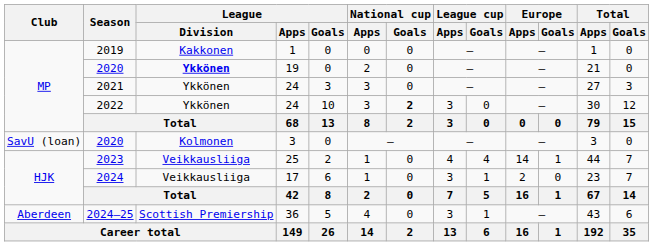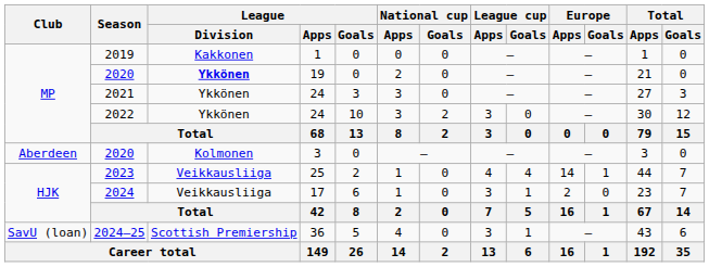 <table class="wikitable" style="text-align:center">
 <tr>
 <th rowspan="2">Club</th>
 <th rowspan="2">Season</th>
 <th colspan="3">League</th>
 <th colspan="2">National cup</th>
 <th colspan="2">League cup</th>
 <th colspan="2">Europe</th>
 <th colspan="2">Total</th>
 </tr>
 <tr>
 <th>Division</th>
 <th>Apps</th>
 <th>Goals</th>
 <th>Apps</th>
 <th>Goals</th>
 <th>Apps</th>
 <th>Goals</th>
 <th>Apps</th>
 <th>Goals</th>
 <th>Apps</th>
 <th>Goals</th>
 </tr>
 <tr>
 <td rowspan="5"><a href='#'>MP</a></td>
 <td>2019</td>
 <td><a href='#'>Kakkonen</a></td>
 <td>1</td>
 <td>0</td>
 <td>0</td>
 <td>0</td>
 <td colspan="2">—</td>
 <td colspan="2">—</td>
 <td>1</td>
 <td>0</td>
 </tr>
 <tr>
 <td><a href='#'>2020</a></td>
 <td><strong><a href='#'>Ykkönen</a></strong></td>
 <td>19</td>
 <td>0</td>
 <td>2</td>
 <td>0</td>
 <td colspan="2">—</td>
 <td colspan="2">—</td>
 <td>21</td>
 <td>0</td>
 </tr>
 <tr>
 <td>2021</td>
 <td>Ykkönen</td>
 <td>24</td>
 <td>3</td>
 <td>3</td>
 <td>0</td>
 <td colspan="2">—</td>
 <td colspan="2">—</td>
 <td>27</td>
 <td>3</td>
 </tr>
 <tr>
 <td>2022</td>
 <td>Ykkönen</td>
 <td>24</td>
 <td>10</td>
 <td>3</td>
-<td><strong>2</strong></td>
+<td>2</td>
 <td>3</td>
 <td>0</td>
 <td colspan="2">—</td>
 <td>30</td>
 <td>12</td>
 </tr>
 <tr>
 <th colspan="2">Total</th>
 <th>68</th>
 <th>13</th>
 <th>8</th>
 <th>2</th>
 <th>3</th>
 <th>0</th>
 <th>0</th>
 <th>0</th>
 <th>79</th>
 <th>15</th>
 </tr>
 <tr>
-<td><a href='#'>SavU</a> (loan)</td>
+<td><a href='#'>Aberdeen</a></td>
 <td><a href='#'>2020</a></td>
 <td><a href='#'>Kolmonen</a></td>
 <td>3</td>
 <td>0</td>
 <td colspan="2">—</td>
 <td colspan="2">—</td>
 <td colspan="2">—</td>
 <td>3</td>
 <td>0</td>
 </tr>
 <tr>
 <td rowspan="3"><a href='#'>HJK</a></td>
 <td><a href='#'>2023</a></td>
 <td><a href='#'>Veikkausliiga</a></td>
 <td>25</td>
 <td>2</td>
 <td>1</td>
 <td>0</td>
 <td>4</td>
 <td>4</td>
 <td>14</td>
 <td>1</td>
 <td>44</td>
 <td>7</td>
 </tr>
 <tr>
 <td><a href='#'>2024</a></td>
 <td>Veikkausliiga</td>
 <td>17</td>
 <td>6</td>
 <td>1</td>
 <td>0</td>
 <td>3</td>
 <td>1</td>
 <td>2</td>
 <td>0</td>
 <td>23</td>
 <td>7</td>
 </tr>
 <tr>
 <th colspan="2">Total</th>
 <th>42</th>
 <th>8</th>
 <th>2</th>
 <th>0</th>
 <th>7</th>
 <th>5</th>
 <th>16</th>
 <th>1</th>
 <th>67</th>
 <th>14</th>
 </tr>
 <tr>
-<td><a href='#'>Aberdeen</a></td>
+<td><a href='#'>SavU</a> (loan)</td>
 <td><a href='#'>2024–25</a></td>
 <td><a href='#'>Scottish Premiership</a></td>
 <td>36</td>
 <td>5</td>
 <td>4</td>
 <td>0</td>
 <td>3</td>
 <td>1</td>
 <td colspan=2>–</td>
 <td>43</td>
 <td>6</td>
 </tr>
 <tr>
 <th colspan="3">Career total</th>
 <th>149</th>
 <th>26</th>
 <th>14</th>
 <th>2</th>
 <th>13</th>
 <th>6</th>
 <th>16</th>
 <th>1</th>
 <th>192</th>
 <th>35</th>
 </tr>
 </table>
